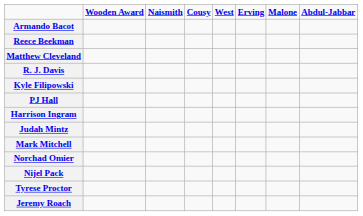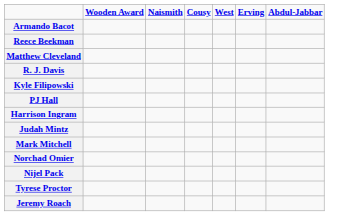 <table class="wikitable" style="white-space:nowrap; text-align:center; font-size:90%;">
 <tr>
 <td></td>
 <td><strong><a href='#'>Wooden Award</a></strong></td>
 <td><strong><a href='#'>Naismith</a></strong></td>
 <td><strong><a href='#'>Cousy</a></strong></td>
 <td><strong><a href='#'>West</a></strong></td>
 <td><strong><a href='#'>Erving</a></strong></td>
-<td><strong><a href='#'>Malone</a></strong></td>
 <td><strong><a href='#'>Abdul-Jabbar</a></strong></td>
 </tr>
 <tr>
 <th><a href='#'>Armando Bacot</a></th>
-<td></td>
 <td></td>
 <td></td>
 <td></td>
 <td></td>
 <td></td>
 <td></td>
 </tr>
 <tr>
 <th><a href='#'>Reece Beekman</a></th>
 <td></td>
 <td></td>
 <td></td>
 <td></td>
 <td></td>
 <td></td>
-<td></td>
 </tr>
 <tr>
 <th><a href='#'>Matthew Cleveland</a></th>
-<td></td>
 <td></td>
 <td></td>
 <td></td>
 <td></td>
 <td></td>
 <td></td>
 </tr>
 <tr>
 <th><a href='#'>R. J. Davis</a></th>
 <td></td>
 <td></td>
 <td></td>
 <td></td>
 <td></td>
 <td></td>
-<td></td>
 </tr>
 <tr>
 <th><a href='#'>Kyle Filipowski</a></th>
-<td></td>
 <td></td>
 <td></td>
 <td></td>
 <td></td>
 <td></td>
 <td></td>
 </tr>
 <tr>
 <th><a href='#'>PJ Hall</a></th>
 <td></td>
 <td></td>
 <td></td>
 <td></td>
 <td></td>
 <td></td>
-<td></td>
 </tr>
 <tr>
 <th><a href='#'>Harrison Ingram</a></th>
-<td></td>
 <td></td>
 <td></td>
 <td></td>
 <td></td>
 <td></td>
 <td></td>
 </tr>
 <tr>
 <th><a href='#'>Judah Mintz</a></th>
 <td></td>
 <td></td>
 <td></td>
 <td></td>
 <td></td>
 <td></td>
-<td></td>
 </tr>
 <tr>
 <th><a href='#'>Mark Mitchell</a></th>
-<td></td>
 <td></td>
 <td></td>
 <td></td>
 <td></td>
 <td></td>
 <td></td>
 </tr>
 <tr>
 <th><a href='#'>Norchad Omier</a></th>
 <td></td>
 <td></td>
 <td></td>
 <td></td>
 <td></td>
 <td></td>
-<td></td>
 </tr>
 <tr>
 <th><a href='#'>Nijel Pack</a></th>
-<td></td>
 <td></td>
 <td></td>
 <td></td>
 <td></td>
 <td></td>
 <td></td>
 </tr>
 <tr>
 <th><a href='#'>Tyrese Proctor</a></th>
 <td></td>
 <td></td>
 <td></td>
 <td></td>
 <td></td>
 <td></td>
-<td></td>
 </tr>
 <tr>
 <th><a href='#'>Jeremy Roach</a></th>
 <td></td>
 <td></td>
 <td></td>
 <td></td>
 <td></td>
 <td></td>
-<td></td>
 </tr>
 </table>
